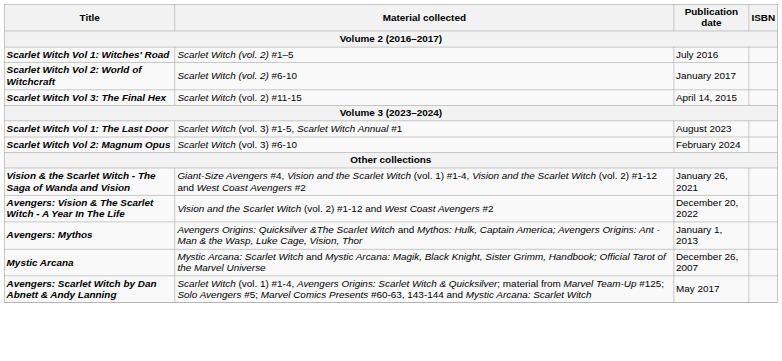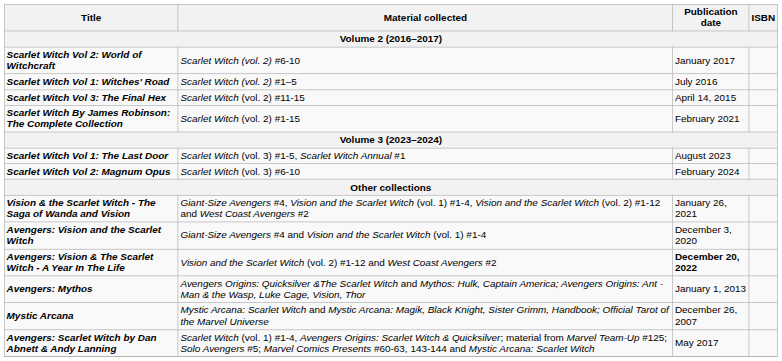 <table class="wikitable">
 <tr>
 <th>Title</th>
 <th>Material collected</th>
 <th>Publication date</th>
 <th>ISBN</th>
 </tr>
 <tr>
 <th colspan="4">Volume 2 <strong>(2016–2017)</strong></th>
 </tr>
 <tr>
+<td><strong><em>Scarlet Witch Vol 2: World of Witchcraft</em></strong></td>
+<td><em>Scarlet Witch (vol. 2)</em> #6-10</td>
+<td>January 2017</td>
+<td></td>
+</tr>
+<tr>
 <td><strong><em>Scarlet Witch Vol 1: Witches' Road</em></strong></td>
 <td><em>Scarlet Witch (vol. 2)</em> #1–5</td>
 <td>July 2016</td>
 <td></td>
 </tr>
 <tr>
-<td><strong><em>Scarlet Witch Vol 2: World of Witchcraft</em></strong></td>
-<td><em>Scarlet Witch (vol. 2)</em> #6-10</td>
-<td>January 2017</td>
+<td><strong><em>Scarlet Witch Vol 3: The Final Hex</em></strong></td>
+<td><em>Scarlet Witch</em>  (vol. 2) #11-15</td>
+<td>April 14, 2015</td>
 <td></td>
 </tr>
 <tr>
-<td><strong><em>Scarlet Witch Vol 3: The Final Hex</em></strong></td>
-<td><em>Scarlet Witch</em>  (vol. 2) #11-15</td>
-<td>April 14, 2015</td>
+<td><strong><em>Scarlet Witch By James Robinson: The Complete Collection</em></strong></td>
+<td><em>Scarlet Witch</em>  (vol. 2) #1-15</td>
+<td>February 2021</td>
 <td></td>
 </tr>
 <tr>
 <th colspan="4">Volume 3 <strong>(2023–2024)</strong></th>
 </tr>
 <tr>
 <td><strong><em>Scarlet Witch Vol 1:  The Last Door</em></strong></td>
 <td><em>Scarlet Witch</em> (vol. 3) #1-5, <em>Scarlet Witch Annual</em> #1</td>
 <td>August 2023</td>
 <td></td>
 </tr>
 <tr>
 <td><strong><em>Scarlet Witch Vol 2: Magnum Opus</em></strong></td>
 <td><em>Scarlet Witch</em> (vol. 3) #6-10</td>
 <td>February 2024</td>
 <td></td>
 </tr>
 <tr>
 <th colspan="4">Other collections</th>
 </tr>
 <tr>
 <td><strong><em>Vision & the Scarlet Witch - The Saga of Wanda and Vision</em></strong></td>
 <td><em>Giant-Size Avengers</em> #4, <em>Vision and the Scarlet Witch</em> (vol. 1) #1-4, <em>Vision and the Scarlet Witch</em> (vol. 2) #1-12 and <em>West Coast Avengers</em> #2</td>
 <td>January 26, 2021</td>
 <td></td>
 </tr>
 <tr>
+<td><strong><em>Avengers: Vision and the Scarlet Witch</em></strong></td>
+<td><em>Giant-Size Avengers</em> #4 and <em>Vision and the Scarlet Witch</em> (vol. 1) #1-4</td>
+<td>December 3, 2020</td>
+<td></td>
+</tr>
+<tr>
 <td><strong><em>Avengers: Vision & The Scarlet Witch - A Year In The Life</em></strong></td>
 <td><em>Vision and the Scarlet Witch</em> (vol. 2) #1-12 and <em>West Coast Avengers</em> #2</td>
-<td>December 20, 2022</td>
+<td><strong>December 20, 2022</strong></td>
 <td></td>
 </tr>
 <tr>
 <td><strong><em>Avengers: Mythos</em></strong></td>
 <td><em>Avengers Origins: Quicksilver &The Scarlet Witch</em> and <em>Mythos: Hulk, Captain America; Avengers Origins: Ant -Man & the Wasp, Luke Cage, Vision, Thor</em></td>
 <td>January 1, 2013</td>
 <td></td>
 </tr>
 <tr>
 <td><strong><em>Mystic Arcana</em></strong></td>
 <td><em>Mystic Arcana: Scarlet Witch</em> and <em>Mystic Arcana: Magik, Black Knight, Sister Grimm, Handbook; Official Tarot of the Marvel Universe</em></td>
 <td>December 26, 2007</td>
 <td></td>
 </tr>
 <tr>
 <td><strong><em>Avengers: Scarlet Witch by Dan Abnett & Andy Lanning</em></strong></td>
 <td><em>Scarlet Witch</em> (vol. 1) #1-4, <em>Avengers Origins: Scarlet Witch & Quicksilver</em>; material from <em>Marvel Team-Up</em> #125; <em>Solo Avengers</em> #5; <em>Marvel Comics Presents</em> #60-63, 143-144 and <em>Mystic Arcana: Scarlet Witch</em></td>
 <td>May 2017</td>
 <td></td>
 </tr>
 <tr>
 </tr>
 </table>
